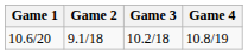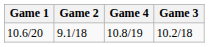 <table class="wikitable">
 <tr>
 <th width="60">Game 1</th>
 <th width="60">Game 2</th>
+<th width="60">Game 4</th>
 <th width="60">Game 3</th>
-<th width="60">Game 4</th>
 </tr>
 <tr>
 <td>10.6/20</td>
 <td>9.1/18</td>
+<td>10.8/19</td>
 <td>10.2/18</td>
-<td>10.8/19</td>
 </tr>
 </table>
